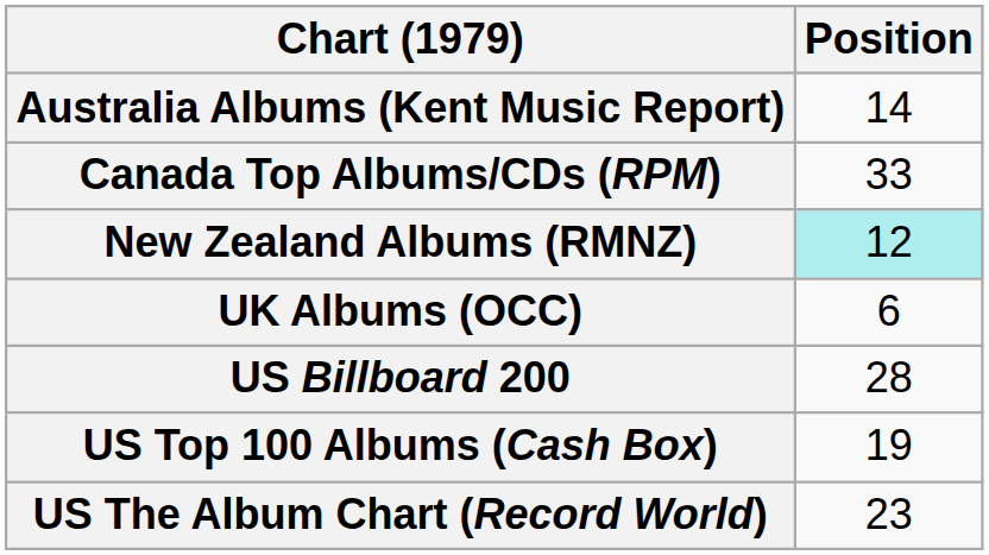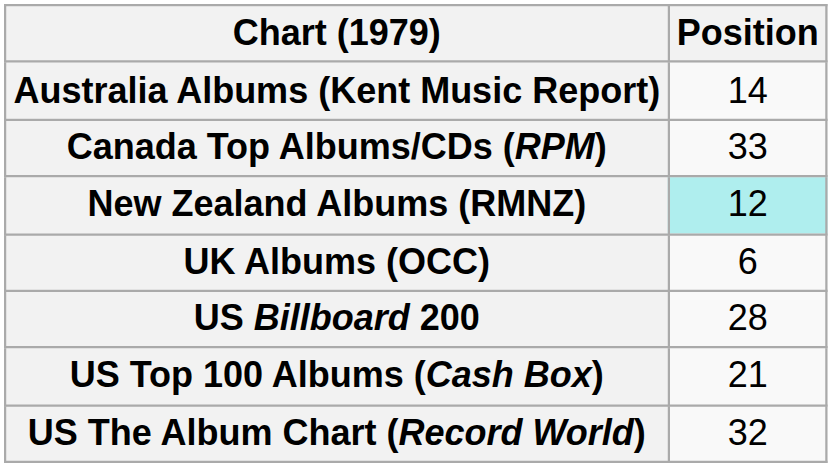 <table class="wikitable sortable plainrowheaders" style="text-align:center;">
 <tr>
 <th scope="col">Chart (1979)</th>
 <th scope="col">Position</th>
 </tr>
 <tr>
 <th scope="row">Australia Albums (Kent Music Report)</th>
 <td>14</td>
 </tr>
 <tr>
 <th scope="row">Canada Top Albums/CDs (<em>RPM</em>)</th>
 <td>33</td>
 </tr>
 <tr>
 <th scope="row">New Zealand Albums (RMNZ)</th>
 <td style="background: paleturquoise;">12</td>
 </tr>
 <tr>
 <th scope="row">UK Albums (OCC)</th>
 <td>6</td>
 </tr>
 <tr>
 <th scope="row">US <em>Billboard</em> 200</th>
 <td>28</td>
 </tr>
 <tr>
 <th scope="row">US Top 100 Albums (<em>Cash Box</em>)</th>
-<td>19</td>
+<td>21</td>
 </tr>
 <tr>
 <th scope="row">US The Album Chart (<em>Record World</em>)</th>
-<td>23</td>
+<td>32</td>
 </tr>
 </table>
